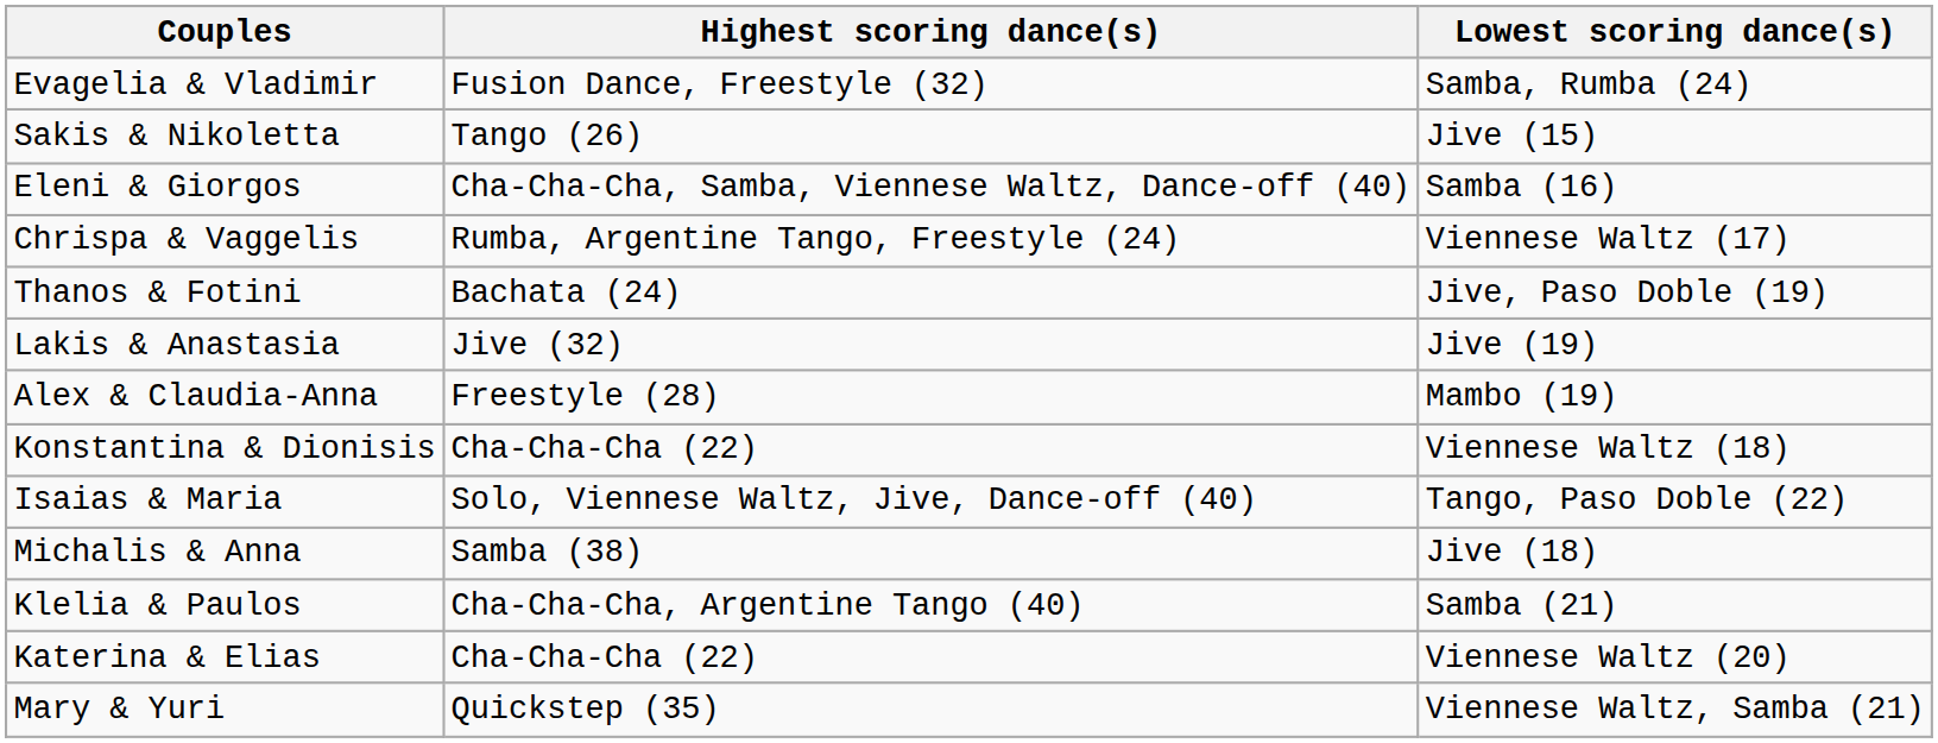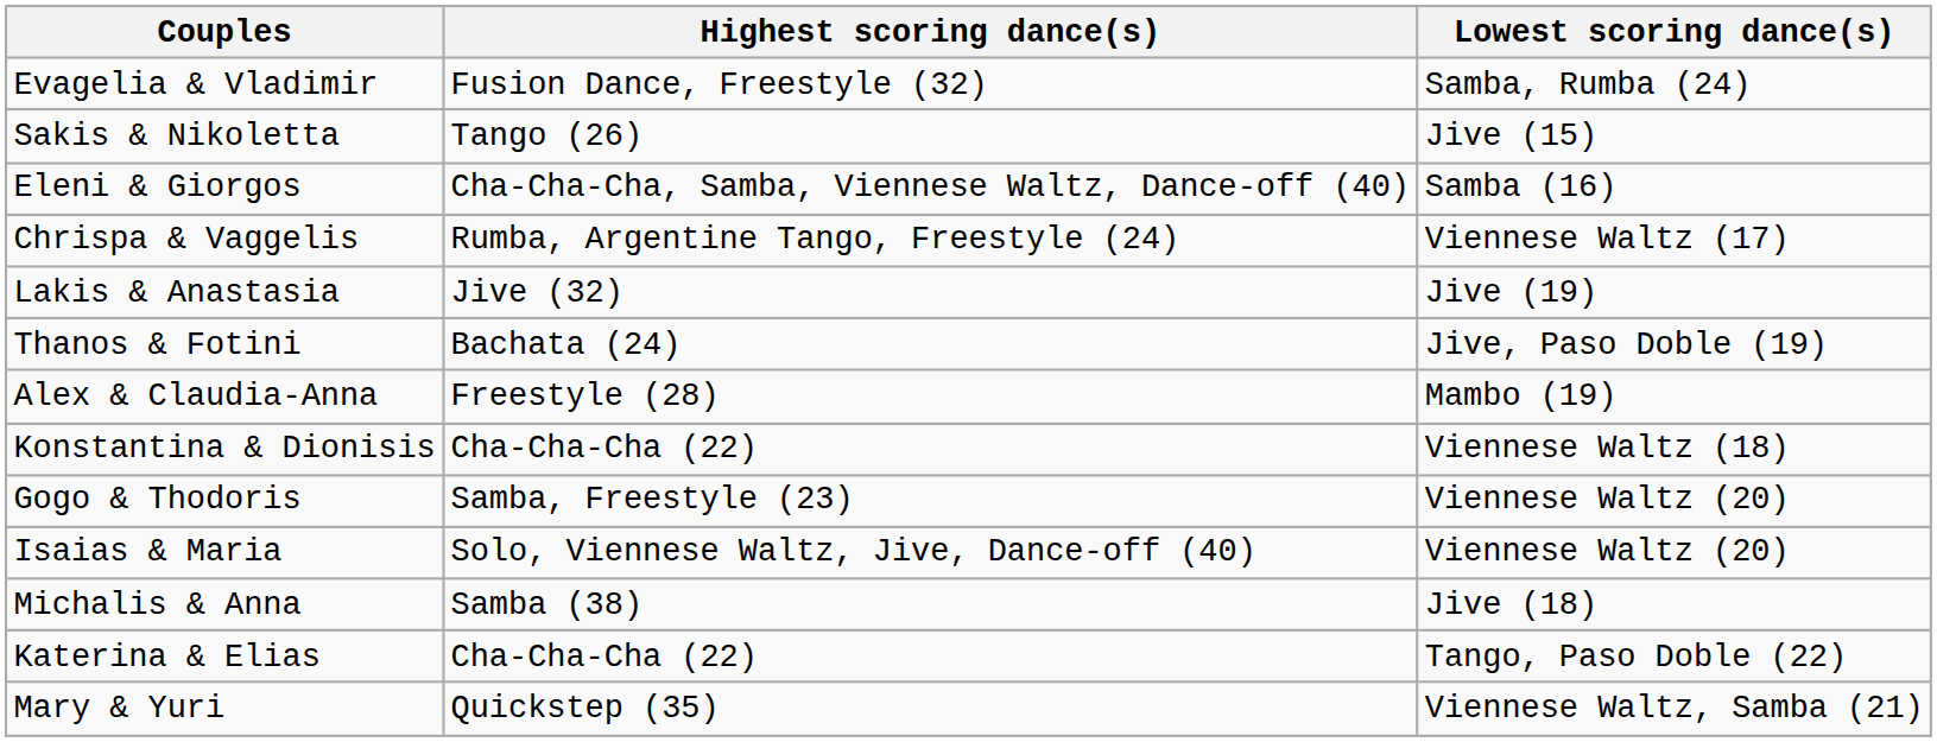 <table class="wikitable">
 <tr>
 <th>Couples</th>
 <th>Highest scoring dance(s)</th>
 <th>Lowest scoring dance(s)</th>
 </tr>
 <tr>
 <td>Evagelia & Vladimir</td>
 <td>Fusion Dance, Freestyle (32)</td>
 <td>Samba, Rumba (24)</td>
 </tr>
 <tr>
 <td>Sakis & Nikoletta</td>
 <td>Tango (26)</td>
 <td>Jive (15)</td>
 </tr>
 <tr>
 <td>Eleni & Giorgos</td>
 <td>Cha-Cha-Cha, Samba, Viennese Waltz, Dance-off (40)</td>
 <td>Samba (16)</td>
 </tr>
 <tr>
 <td>Chrispa & Vaggelis</td>
 <td>Rumba, Argentine Tango, Freestyle (24)</td>
 <td>Viennese Waltz (17)</td>
 </tr>
 <tr>
+<td>Lakis & Anastasia</td>
+<td>Jive (32)</td>
+<td>Jive (19)</td>
+</tr>
+<tr>
 <td>Thanos & Fotini</td>
 <td>Bachata (24)</td>
 <td>Jive, Paso Doble (19)</td>
-</tr>
-<tr>
-<td>Lakis & Anastasia</td>
-<td>Jive (32)</td>
-<td>Jive (19)</td>
 </tr>
 <tr>
 <td>Alex & Claudia-Anna</td>
 <td>Freestyle (28)</td>
 <td>Mambo (19)</td>
 </tr>
 <tr>
 <td>Konstantina & Dionisis</td>
 <td>Cha-Cha-Cha (22)</td>
 <td>Viennese Waltz (18)</td>
 </tr>
 <tr>
+<td>Gogo & Thodoris</td>
+<td>Samba, Freestyle (23)</td>
+<td>Viennese Waltz (20)</td>
+</tr>
+<tr>
 <td>Isaias & Maria</td>
 <td>Solo, Viennese Waltz, Jive, Dance-off (40)</td>
-<td>Tango, Paso Doble (22)</td>
+<td>Viennese Waltz (20)</td>
 </tr>
 <tr>
 <td>Michalis & Anna</td>
 <td>Samba (38)</td>
 <td>Jive (18)</td>
 </tr>
 <tr>
-<td>Klelia & Paulos</td>
-<td>Cha-Cha-Cha, Argentine Tango (40)</td>
-<td>Samba (21)</td>
-</tr>
-<tr>
 <td>Katerina & Elias</td>
 <td>Cha-Cha-Cha (22)</td>
-<td>Viennese Waltz (20)</td>
+<td>Tango, Paso Doble (22)</td>
 </tr>
 <tr>
 <td>Mary & Yuri</td>
 <td>Quickstep (35)</td>
 <td>Viennese Waltz, Samba (21)</td>
 </tr>
 </table>
